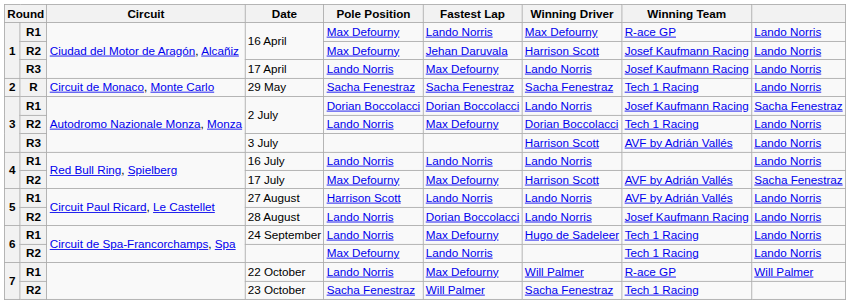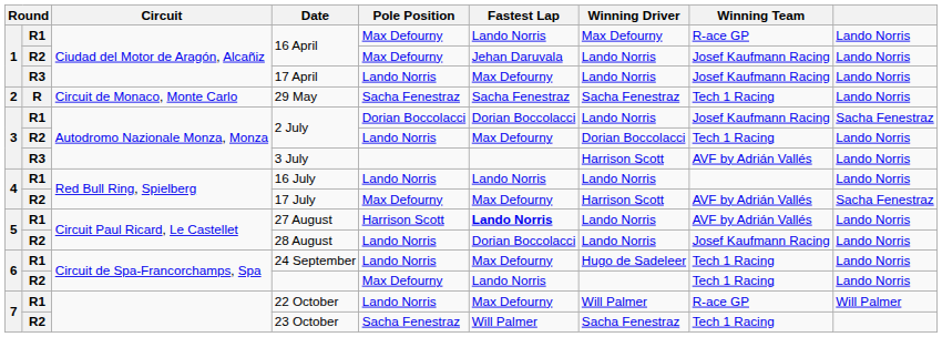 <table class="wikitable" style="font-size: 85%">
 <tr>
 <th colspan=2>Round</th>
 <th>Circuit</th>
 <th>Date</th>
 <th>Pole Position</th>
 <th>Fastest Lap</th>
 <th>Winning Driver</th>
 <th>Winning Team</th>
 <th></th>
 </tr>
 <tr>
 <th rowspan=3>1</th>
 <th>R1</th>
 <td rowspan=3> <a href='#'>Ciudad del Motor de Aragón</a>, <a href='#'>Alcañiz</a></td>
 <td rowspan=2>16 April</td>
 <td> <a href='#'>Max Defourny</a></td>
 <td> <a href='#'>Lando Norris</a></td>
 <td> <a href='#'>Max Defourny</a></td>
 <td> <a href='#'>R-ace GP</a></td>
 <td> <a href='#'>Lando Norris</a></td>
 </tr>
 <tr>
 <th>R2</th>
 <td> <a href='#'>Max Defourny</a></td>
 <td> <a href='#'>Jehan Daruvala</a></td>
-<td> <a href='#'>Harrison Scott</a></td>
+<td> <a href='#'>Lando Norris</a></td>
 <td> <a href='#'>Josef Kaufmann Racing</a></td>
 <td> <a href='#'>Lando Norris</a></td>
 </tr>
 <tr>
 <th>R3</th>
 <td>17 April</td>
 <td> <a href='#'>Lando Norris</a></td>
 <td> <a href='#'>Max Defourny</a></td>
 <td> <a href='#'>Lando Norris</a></td>
 <td> <a href='#'>Josef Kaufmann Racing</a></td>
 <td> <a href='#'>Lando Norris</a></td>
 </tr>
 <tr>
 <th>2</th>
 <th>R</th>
 <td> <a href='#'>Circuit de Monaco</a>, <a href='#'>Monte Carlo</a></td>
 <td>29 May</td>
 <td nowrap> <a href='#'>Sacha Fenestraz</a></td>
 <td> <a href='#'>Sacha Fenestraz</a></td>
 <td> <a href='#'>Sacha Fenestraz</a></td>
 <td> <a href='#'>Tech 1 Racing</a></td>
 <td> <a href='#'>Lando Norris</a></td>
 </tr>
 <tr>
 <th rowspan=3>3</th>
 <th>R1</th>
 <td rowspan=3> <a href='#'>Autodromo Nazionale Monza</a>, <a href='#'>Monza</a></td>
 <td rowspan=2>2 July</td>
 <td> <a href='#'>Dorian Boccolacci</a></td>
 <td> <a href='#'>Dorian Boccolacci</a></td>
 <td> <a href='#'>Lando Norris</a></td>
 <td> <a href='#'>Josef Kaufmann Racing</a></td>
 <td> <a href='#'>Sacha Fenestraz</a></td>
 </tr>
 <tr>
 <th>R2</th>
 <td> <a href='#'>Lando Norris</a></td>
 <td> <a href='#'>Max Defourny</a></td>
 <td> <a href='#'>Dorian Boccolacci</a></td>
 <td> <a href='#'>Tech 1 Racing</a></td>
 <td> <a href='#'>Lando Norris</a></td>
 </tr>
 <tr>
 <th>R3</th>
 <td>3 July</td>
 <td></td>
 <td></td>
 <td> <a href='#'>Harrison Scott</a></td>
 <td> <a href='#'>AVF by Adrián Vallés</a></td>
 <td> <a href='#'>Lando Norris</a></td>
 </tr>
 <tr>
 <th rowspan=2>4</th>
 <th>R1</th>
 <td rowspan=2> <a href='#'>Red Bull Ring</a>, <a href='#'>Spielberg</a></td>
 <td>16 July</td>
 <td> <a href='#'>Lando Norris</a></td>
 <td> <a href='#'>Lando Norris</a></td>
 <td> <a href='#'>Lando Norris</a></td>
 <td></td>
 <td> <a href='#'>Lando Norris</a></td>
 </tr>
 <tr>
 <th>R2</th>
 <td>17 July</td>
 <td> <a href='#'>Max Defourny</a></td>
 <td> <a href='#'>Max Defourny</a></td>
 <td> <a href='#'>Harrison Scott</a></td>
 <td> <a href='#'>AVF by Adrián Vallés</a></td>
 <td> <a href='#'>Sacha Fenestraz</a></td>
 </tr>
 <tr>
 <th rowspan=2>5</th>
 <th>R1</th>
 <td rowspan=2> <a href='#'>Circuit Paul Ricard</a>, <a href='#'>Le Castellet</a></td>
 <td>27 August</td>
 <td> <a href='#'>Harrison Scott</a></td>
-<td> <a href='#'>Lando Norris</a></td>
+<td><strong> <a href='#'>Lando Norris</a></strong></td>
 <td> <a href='#'>Lando Norris</a></td>
 <td> <a href='#'>AVF by Adrián Vallés</a></td>
 <td> <a href='#'>Lando Norris</a></td>
 </tr>
 <tr>
 <th>R2</th>
 <td>28 August</td>
 <td> <a href='#'>Lando Norris</a></td>
 <td> <a href='#'>Dorian Boccolacci</a></td>
 <td> <a href='#'>Lando Norris</a></td>
 <td> <a href='#'>Josef Kaufmann Racing</a></td>
 <td> <a href='#'>Lando Norris</a></td>
 </tr>
 <tr>
 <th rowspan=2>6</th>
 <th>R1</th>
 <td rowspan=2> <a href='#'>Circuit de Spa-Francorchamps</a>, <a href='#'>Spa</a></td>
 <td>24 September</td>
 <td> <a href='#'>Lando Norris</a></td>
 <td> <a href='#'>Max Defourny</a></td>
 <td> <a href='#'>Hugo de Sadeleer</a></td>
 <td> <a href='#'>Tech 1 Racing</a></td>
 <td> <a href='#'>Lando Norris</a></td>
 </tr>
 <tr>
 <th>R2</th>
 <td></td>
 <td> <a href='#'>Max Defourny</a></td>
 <td> <a href='#'>Lando Norris</a></td>
 <td></td>
 <td> <a href='#'>Tech 1 Racing</a></td>
 <td> <a href='#'>Lando Norris</a></td>
 </tr>
 <tr>
 <th rowspan=2>7</th>
 <th>R1</th>
 <td rowspan=2></td>
 <td>22 October</td>
 <td> <a href='#'>Lando Norris</a></td>
 <td> <a href='#'>Max Defourny</a></td>
 <td> <a href='#'>Will Palmer</a></td>
 <td> <a href='#'>R-ace GP</a></td>
 <td> <a href='#'>Will Palmer</a></td>
 </tr>
 <tr>
 <th>R2</th>
 <td>23 October</td>
 <td> <a href='#'>Sacha Fenestraz</a></td>
 <td> <a href='#'>Will Palmer</a></td>
 <td> <a href='#'>Sacha Fenestraz</a></td>
 <td> <a href='#'>Tech 1 Racing</a></td>
 <td></td>
 </tr>
 </table>
